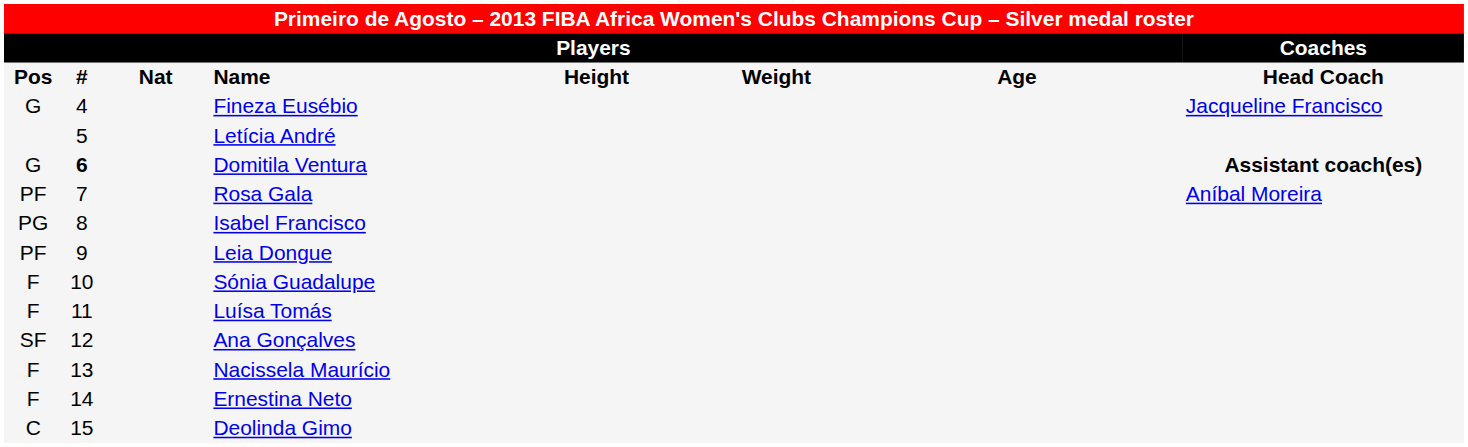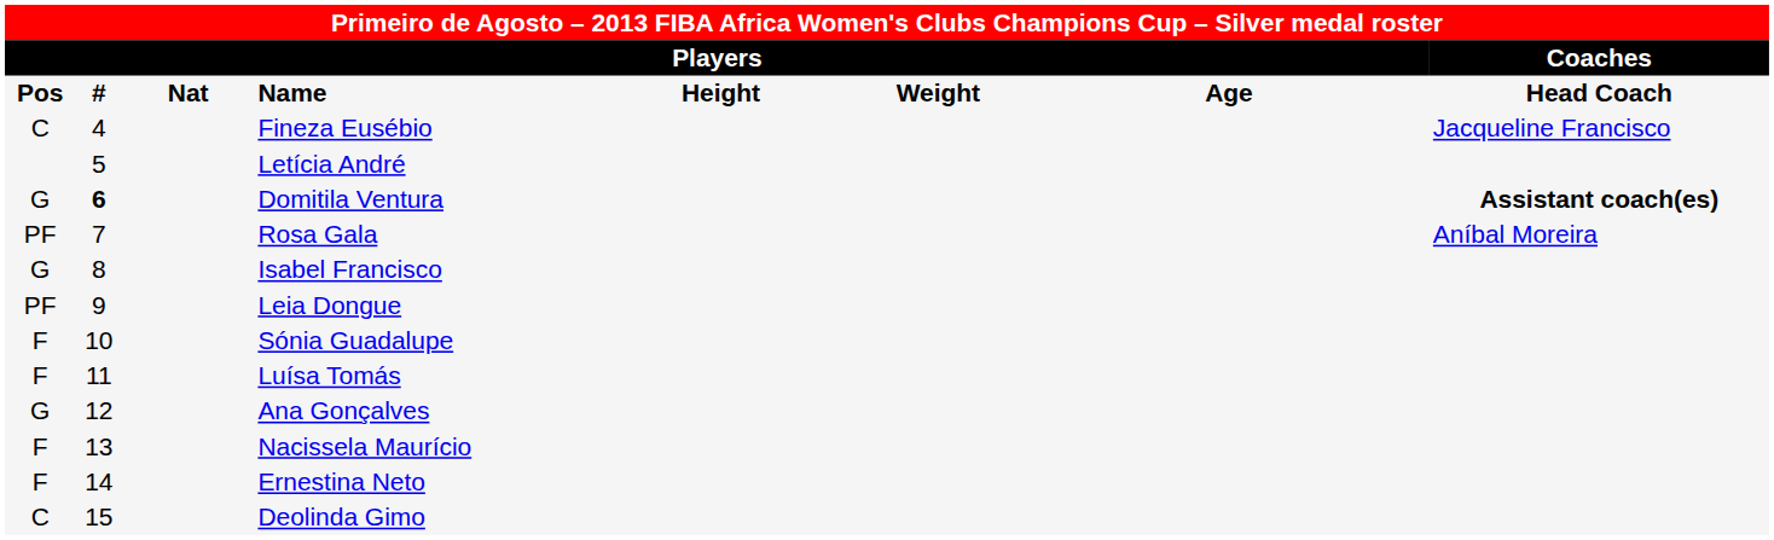 <table border=0 cellpadding=2 cellspacing=0  |- bgcolor=#f5f5f5 style="text-align:center; font-size:85%;" width=75%>
 <tr>
 <td colspan="8" style="background: red; color: white"><strong>Primeiro de Agosto – 2013 FIBA Africa Women's Clubs Champions Cup –  Silver medal roster</strong></td>
 </tr>
 <tr>
 <td colspan="7" style="background: black; color: white"><strong>Players</strong></td>
 <td style="background: black; color: white"><strong>Coaches</strong></td>
 </tr>
 <tr style="background=#f5f5f5; color: black">
 <th width=5px>Pos</th>
 <th width=5px>#</th>
 <th width=50px>Nat</th>
 <th width=135px align=left>Name</th>
 <th width=100px>Height</th>
 <th width=70px>Weight</th>
 <th width=160px>Age</th>
 <th width=135px>Head Coach</th>
 </tr>
 <tr>
-<td>G</td>
+<td>C</td>
 <td>4</td>
 <td></td>
 <td align=left><a href='#'>Fineza Eusébio</a></td>
 <td><span></span></td>
 <td><span></span></td>
 <td><span></span></td>
 <td align=left> <a href='#'>Jacqueline Francisco</a></td>
 </tr>
 <tr>
 <td></td>
 <td>5</td>
 <td></td>
 <td align=left><a href='#'>Letícia André</a></td>
 <td></td>
 <td></td>
 <td><span></span></td>
 <td align=left></td>
 </tr>
 <tr>
 <td>G</td>
 <td><strong>6</strong></td>
 <td></td>
 <td align=left><a href='#'>Domitila Ventura</a></td>
 <td><span></span></td>
 <td></td>
 <td><span></span></td>
 <td><strong>Assistant coach(es)</strong></td>
 </tr>
 <tr>
 <td>PF</td>
 <td>7</td>
 <td></td>
 <td align=left><a href='#'>Rosa Gala</a></td>
 <td><span></span></td>
 <td><span></span></td>
 <td><span></span></td>
 <td align=left> <a href='#'>Aníbal Moreira</a></td>
 </tr>
 <tr>
-<td>PG</td>
+<td>G</td>
 <td>8</td>
 <td></td>
 <td align=left><a href='#'>Isabel Francisco</a></td>
 <td><span></span></td>
 <td><span></span></td>
 <td><span></span></td>
 </tr>
 <tr>
 <td>PF</td>
 <td>9</td>
 <td></td>
 <td align=left><a href='#'>Leia Dongue</a></td>
 <td><span></span></td>
 <td></td>
 <td><span></span></td>
 </tr>
 <tr>
 <td>F</td>
 <td>10</td>
 <td></td>
 <td align=left><a href='#'>Sónia Guadalupe</a></td>
 <td><span></span></td>
 <td><span></span></td>
 <td><span></span></td>
 </tr>
 <tr>
 <td>F</td>
 <td>11</td>
 <td></td>
 <td align=left><a href='#'>Luísa Tomás</a></td>
 <td><span></span></td>
 <td><span></span></td>
 <td><span></span></td>
 </tr>
 <tr>
-<td>SF</td>
+<td>G</td>
 <td>12</td>
 <td></td>
 <td align=left><a href='#'>Ana Gonçalves</a></td>
 <td><span></span></td>
 <td><span></span></td>
 <td><span></span></td>
 </tr>
 <tr>
 <td>F</td>
 <td>13</td>
 <td></td>
 <td align=left><a href='#'>Nacissela Maurício</a></td>
 <td><span></span></td>
 <td><span></span></td>
 <td><span></span></td>
 </tr>
 <tr>
 <td>F</td>
 <td>14</td>
 <td></td>
 <td align=left><a href='#'>Ernestina Neto</a></td>
 <td><span></span></td>
 <td></td>
 <td><span></span></td>
 </tr>
 <tr>
 <td>C</td>
 <td>15</td>
 <td></td>
 <td align=left><a href='#'>Deolinda Gimo</a></td>
 <td><span></span></td>
 <td></td>
 <td><span></span></td>
 </tr>
 </table>
